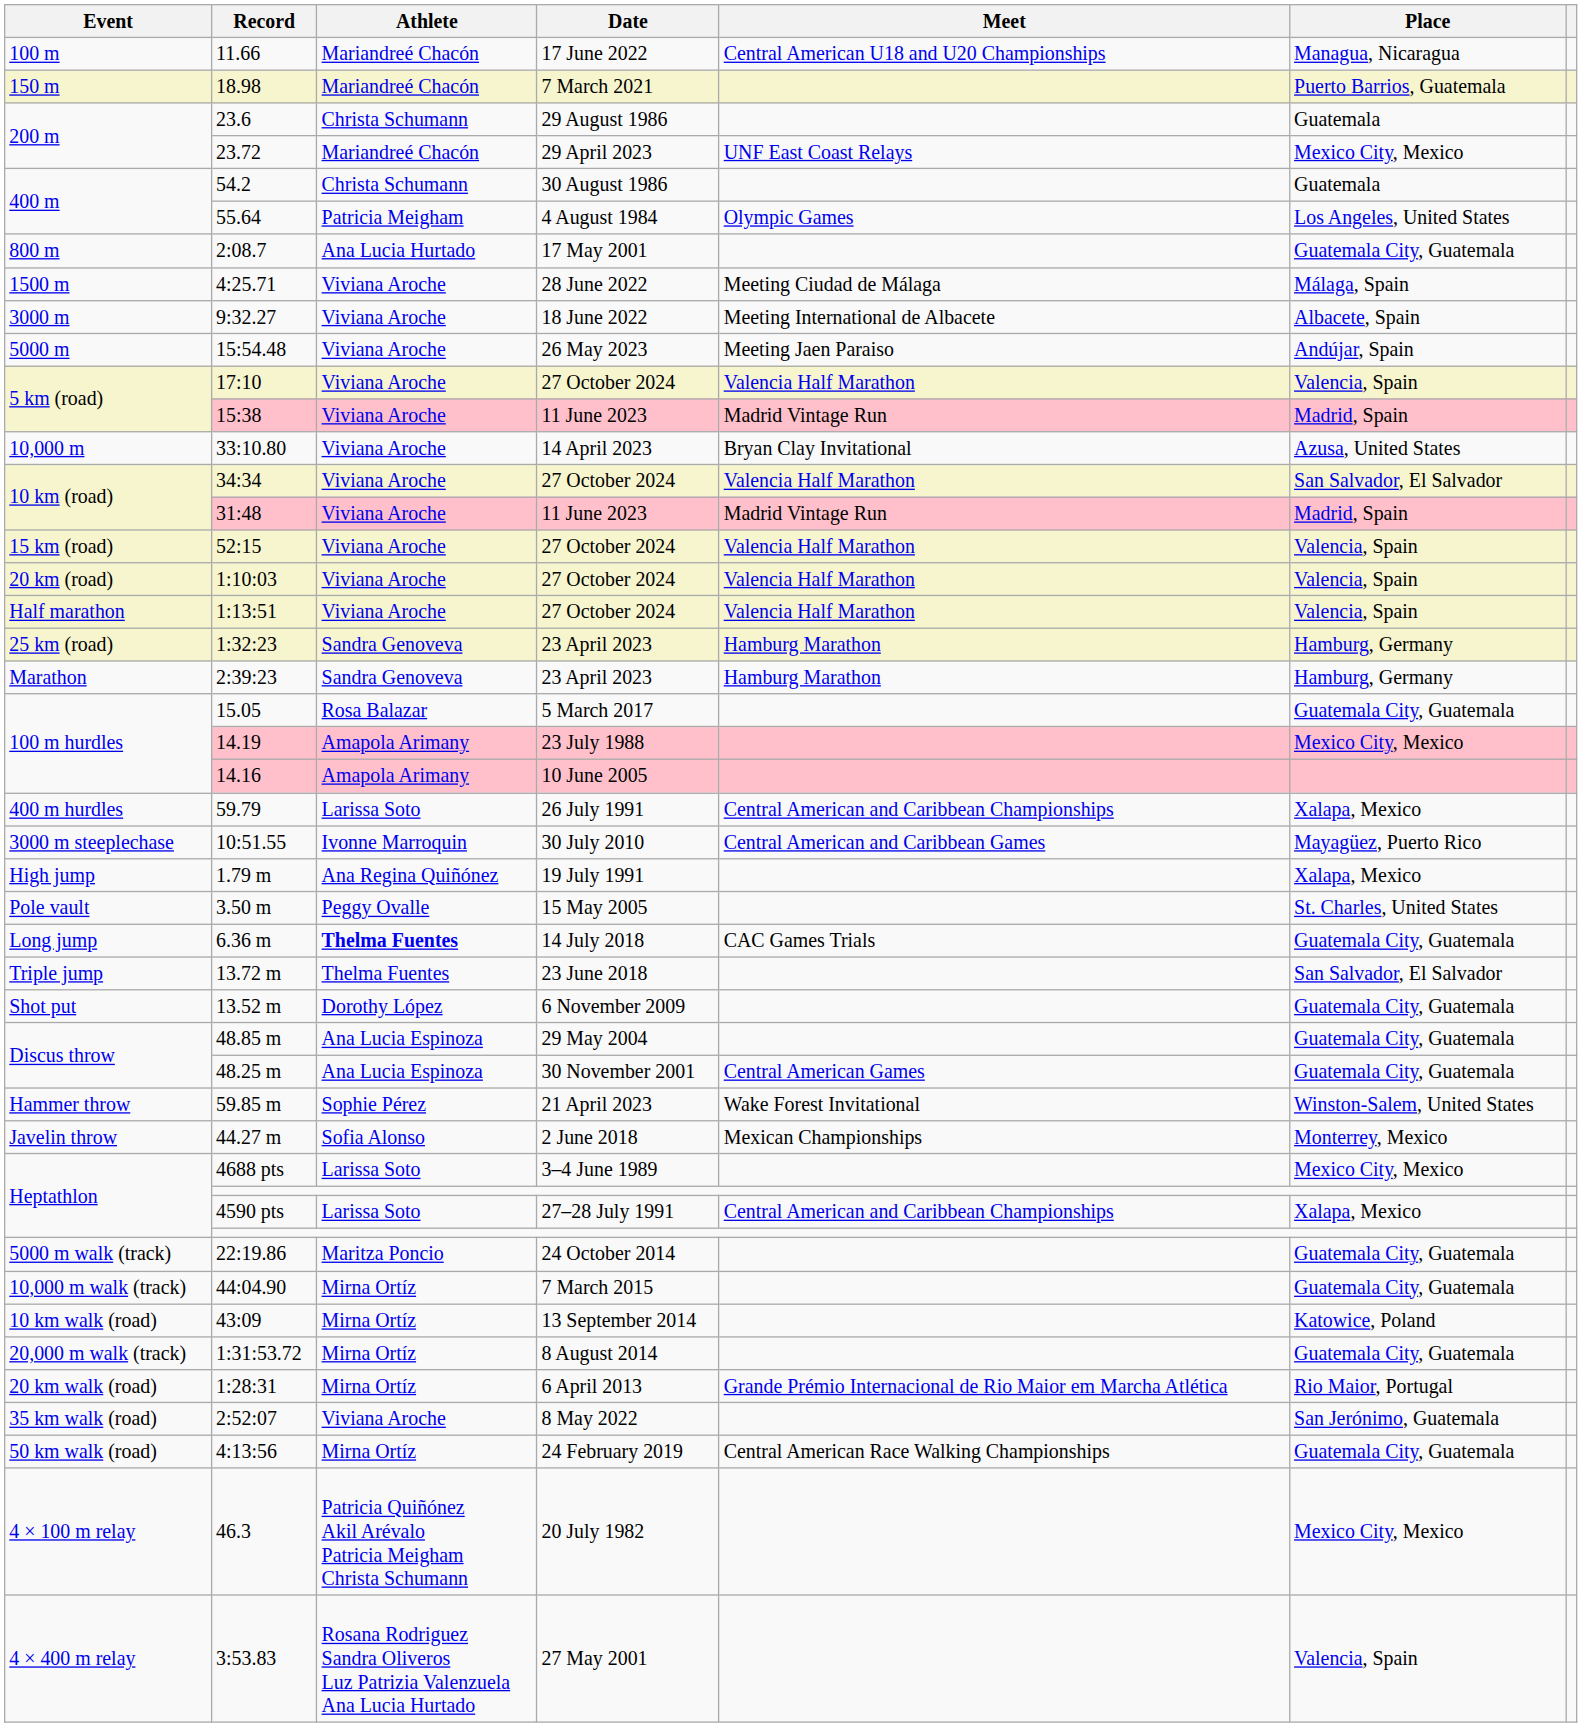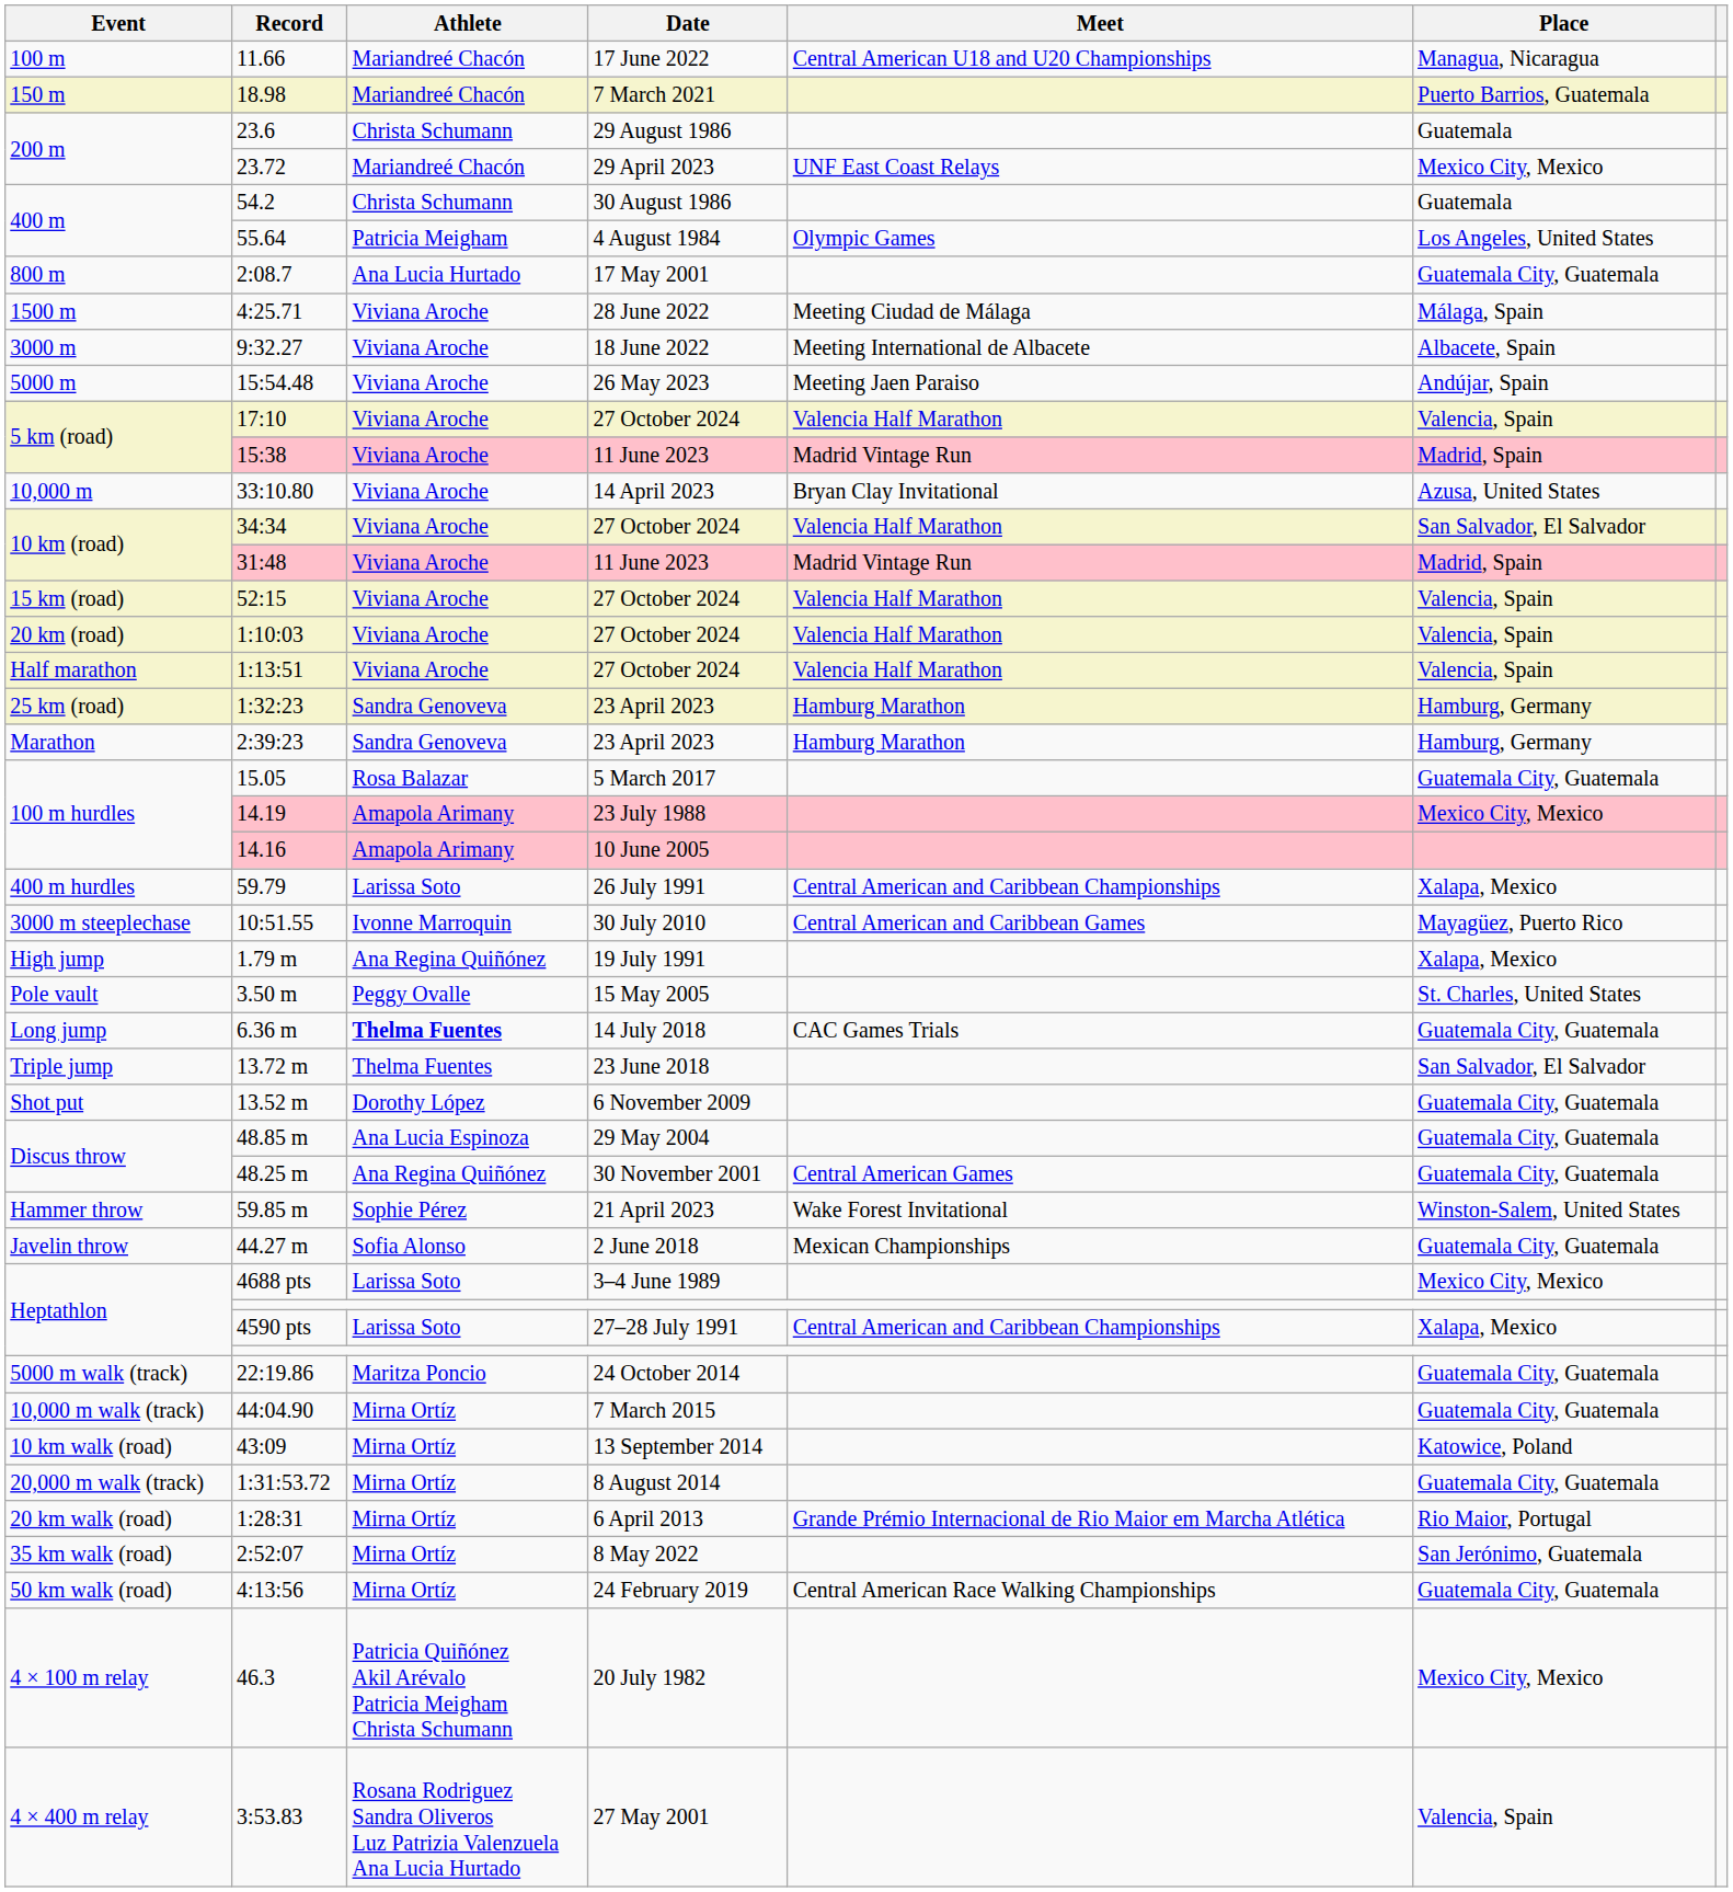 <table class="wikitable" style="font-size:95%; width: 95%;">
 <tr>
 <th>Event</th>
 <th>Record</th>
 <th>Athlete</th>
 <th>Date</th>
 <th>Meet</th>
 <th>Place</th>
 <th></th>
 </tr>
 <tr>
 <td><a href='#'>100 m</a></td>
 <td>11.66 </td>
 <td><a href='#'>Mariandreé Chacón</a></td>
 <td>17 June 2022</td>
 <td><a href='#'>Central American U18 and U20 Championships</a></td>
 <td><a href='#'>Managua</a>, Nicaragua</td>
 <td></td>
 </tr>
 <tr style="background:#f6F5CE;">
 <td><a href='#'>150 m</a></td>
 <td>18.98 </td>
 <td><a href='#'>Mariandreé Chacón</a></td>
 <td>7 March 2021</td>
 <td></td>
 <td><a href='#'>Puerto Barrios</a>, Guatemala</td>
 <td></td>
 </tr>
 <tr>
 <td rowspan=2><a href='#'>200 m</a></td>
 <td>23.6 </td>
 <td><a href='#'>Christa Schumann</a></td>
 <td>29 August 1986</td>
 <td></td>
 <td>Guatemala</td>
 <td></td>
 </tr>
 <tr>
 <td>23.72 </td>
 <td><a href='#'>Mariandreé Chacón</a></td>
 <td>29 April 2023</td>
 <td><a href='#'>UNF East Coast Relays</a></td>
 <td><a href='#'>Mexico City</a>, Mexico</td>
 <td></td>
 </tr>
 <tr>
 <td rowspan=2><a href='#'>400 m</a></td>
 <td>54.2 </td>
 <td><a href='#'>Christa Schumann</a></td>
 <td>30 August 1986</td>
 <td></td>
 <td>Guatemala</td>
 <td></td>
 </tr>
 <tr>
 <td>55.64</td>
 <td><a href='#'>Patricia Meigham</a></td>
 <td>4 August 1984</td>
 <td><a href='#'>Olympic Games</a></td>
 <td><a href='#'>Los Angeles</a>, United States</td>
 <td></td>
 </tr>
 <tr>
 <td><a href='#'>800 m</a></td>
 <td>2:08.7 </td>
 <td><a href='#'>Ana Lucia Hurtado</a></td>
 <td>17 May 2001</td>
 <td></td>
 <td><a href='#'>Guatemala City</a>, Guatemala</td>
 <td></td>
 </tr>
 <tr>
 <td><a href='#'>1500 m</a></td>
 <td>4:25.71</td>
 <td><a href='#'>Viviana Aroche</a></td>
 <td>28 June 2022</td>
 <td>Meeting Ciudad de Málaga</td>
 <td><a href='#'>Málaga</a>, Spain</td>
 <td></td>
 </tr>
 <tr>
 <td><a href='#'>3000 m</a></td>
 <td>9:32.27</td>
 <td><a href='#'>Viviana Aroche</a></td>
 <td>18 June 2022</td>
 <td>Meeting International de Albacete</td>
 <td><a href='#'>Albacete</a>, Spain</td>
 <td></td>
 </tr>
 <tr>
 <td><a href='#'>5000 m</a></td>
 <td>15:54.48</td>
 <td><a href='#'>Viviana Aroche</a></td>
 <td>26 May 2023</td>
 <td>Meeting Jaen Paraiso</td>
 <td><a href='#'>Andújar</a>, Spain</td>
 <td></td>
 </tr>
 <tr style="background:#f6F5CE;">
 <td rowspan=2><a href='#'>5 km</a> (road)</td>
 <td>17:10 </td>
 <td><a href='#'>Viviana Aroche</a></td>
 <td>27 October 2024</td>
 <td><a href='#'>Valencia Half Marathon</a></td>
 <td><a href='#'>Valencia</a>, Spain</td>
 <td></td>
 </tr>
 <tr style="background:pink">
 <td>15:38</td>
 <td><a href='#'>Viviana Aroche</a></td>
 <td>11 June 2023</td>
 <td>Madrid Vintage Run</td>
 <td><a href='#'>Madrid</a>, Spain</td>
 <td></td>
 </tr>
 <tr>
 <td><a href='#'>10,000 m</a></td>
 <td>33:10.80</td>
 <td><a href='#'>Viviana Aroche</a></td>
 <td>14 April 2023</td>
 <td>Bryan Clay Invitational</td>
 <td><a href='#'>Azusa</a>, United States</td>
 <td></td>
 </tr>
 <tr style="background:#f6F5CE;">
 <td rowspan=2><a href='#'>10 km</a> (road)</td>
 <td>34:34  </td>
 <td><a href='#'>Viviana Aroche</a></td>
 <td>27 October 2024</td>
 <td><a href='#'>Valencia Half Marathon</a></td>
 <td><a href='#'>San Salvador</a>, El Salvador</td>
 <td></td>
 </tr>
 <tr style="background:pink">
 <td>31:48</td>
 <td><a href='#'>Viviana Aroche</a></td>
 <td>11 June 2023</td>
 <td>Madrid Vintage Run</td>
 <td><a href='#'>Madrid</a>, Spain</td>
 <td></td>
 </tr>
 <tr style="background:#f6F5CE;">
 <td><a href='#'>15 km</a> (road)</td>
 <td>52:15  </td>
 <td><a href='#'>Viviana Aroche</a></td>
 <td>27 October 2024</td>
 <td><a href='#'>Valencia Half Marathon</a></td>
 <td><a href='#'>Valencia</a>, Spain</td>
 <td></td>
 </tr>
 <tr style="background:#f6F5CE;">
 <td><a href='#'>20 km</a> (road)</td>
 <td>1:10:03  </td>
 <td><a href='#'>Viviana Aroche</a></td>
 <td>27 October 2024</td>
 <td><a href='#'>Valencia Half Marathon</a></td>
 <td><a href='#'>Valencia</a>, Spain</td>
 <td></td>
 </tr>
 <tr style="background:#f6F5CE;">
 <td><a href='#'>Half marathon</a></td>
 <td>1:13:51 </td>
 <td><a href='#'>Viviana Aroche</a></td>
 <td>27 October 2024</td>
 <td><a href='#'>Valencia Half Marathon</a></td>
 <td><a href='#'>Valencia</a>, Spain</td>
 <td></td>
 </tr>
 <tr style="background:#f6F5CE;">
 <td><a href='#'>25 km</a> (road)</td>
 <td>1:32:23</td>
 <td><a href='#'>Sandra Genoveva</a></td>
 <td>23 April 2023</td>
 <td><a href='#'>Hamburg Marathon</a></td>
 <td><a href='#'>Hamburg</a>, Germany</td>
 <td></td>
 </tr>
 <tr>
 <td><a href='#'>Marathon</a></td>
 <td>2:39:23</td>
 <td><a href='#'>Sandra Genoveva</a></td>
 <td>23 April 2023</td>
 <td><a href='#'>Hamburg Marathon</a></td>
 <td><a href='#'>Hamburg</a>, Germany</td>
 <td></td>
 </tr>
 <tr>
 <td rowspan=3><a href='#'>100 m hurdles</a></td>
 <td>15.05</td>
 <td><a href='#'>Rosa Balazar</a></td>
 <td>5 March 2017</td>
 <td></td>
 <td><a href='#'>Guatemala City</a>, Guatemala</td>
 <td></td>
 </tr>
 <tr style="background:pink">
 <td>14.19 </td>
 <td><a href='#'>Amapola Arimany</a></td>
 <td>23 July 1988</td>
 <td></td>
 <td><a href='#'>Mexico City</a>, Mexico</td>
 <td></td>
 </tr>
 <tr style="background:pink">
 <td>14.16</td>
 <td><a href='#'>Amapola Arimany</a></td>
 <td>10 June 2005</td>
 <td></td>
 <td></td>
 <td></td>
 </tr>
 <tr>
 <td><a href='#'>400 m hurdles</a></td>
 <td>59.79</td>
 <td><a href='#'>Larissa Soto</a></td>
 <td>26 July 1991</td>
 <td><a href='#'>Central American and Caribbean Championships</a></td>
 <td><a href='#'>Xalapa</a>, Mexico</td>
 <td></td>
 </tr>
 <tr>
 <td><a href='#'>3000 m steeplechase</a></td>
 <td>10:51.55</td>
 <td><a href='#'>Ivonne Marroquin</a></td>
 <td>30 July 2010</td>
 <td><a href='#'>Central American and Caribbean Games</a></td>
 <td><a href='#'>Mayagüez</a>, Puerto Rico</td>
 <td></td>
 </tr>
 <tr>
 <td><a href='#'>High jump</a></td>
 <td>1.79 m</td>
 <td><a href='#'>Ana Regina Quiñónez</a></td>
 <td>19 July 1991</td>
 <td></td>
 <td><a href='#'>Xalapa</a>, Mexico</td>
 <td></td>
 </tr>
 <tr>
 <td><a href='#'>Pole vault</a></td>
 <td>3.50 m</td>
 <td><a href='#'>Peggy Ovalle</a></td>
 <td>15 May 2005</td>
 <td></td>
 <td><a href='#'>St. Charles</a>, United States</td>
 <td></td>
 </tr>
 <tr>
 <td><a href='#'>Long jump</a></td>
 <td>6.36 m </td>
 <td><strong><a href='#'>Thelma Fuentes</a></strong></td>
 <td>14 July 2018</td>
 <td>CAC Games Trials</td>
 <td><a href='#'>Guatemala City</a>, Guatemala</td>
 <td></td>
 </tr>
 <tr>
 <td><a href='#'>Triple jump</a></td>
 <td>13.72 m </td>
 <td><a href='#'>Thelma Fuentes</a></td>
 <td>23 June 2018</td>
 <td></td>
 <td><a href='#'>San Salvador</a>, El Salvador</td>
 <td></td>
 </tr>
 <tr>
 <td><a href='#'>Shot put</a></td>
 <td>13.52 m</td>
 <td><a href='#'>Dorothy López</a></td>
 <td>6 November 2009</td>
 <td></td>
 <td><a href='#'>Guatemala City</a>, Guatemala</td>
 <td></td>
 </tr>
 <tr>
 <td rowspan=2><a href='#'>Discus throw</a></td>
 <td>48.85 m</td>
 <td><a href='#'>Ana Lucia Espinoza</a></td>
 <td>29 May 2004</td>
 <td></td>
 <td><a href='#'>Guatemala City</a>, Guatemala</td>
 <td></td>
 </tr>
 <tr>
 <td>48.25 m</td>
-<td><a href='#'>Ana Lucia Espinoza</a></td>
+<td><a href='#'>Ana Regina Quiñónez</a></td>
 <td>30 November 2001</td>
 <td><a href='#'>Central American Games</a></td>
 <td><a href='#'>Guatemala City</a>, Guatemala</td>
 <td></td>
 </tr>
 <tr>
 <td><a href='#'>Hammer throw</a></td>
 <td>59.85 m</td>
 <td><a href='#'>Sophie Pérez</a></td>
 <td>21 April 2023</td>
 <td>Wake Forest Invitational</td>
 <td><a href='#'>Winston-Salem</a>, United States</td>
 <td></td>
 </tr>
 <tr>
 <td><a href='#'>Javelin throw</a></td>
 <td>44.27 m</td>
 <td><a href='#'>Sofia Alonso</a></td>
 <td>2 June 2018</td>
 <td>Mexican Championships</td>
-<td><a href='#'>Monterrey</a>, Mexico</td>
+<td><a href='#'>Guatemala City</a>, Guatemala</td>
 <td></td>
 </tr>
 <tr>
 <td rowspan=4><a href='#'>Heptathlon</a></td>
 <td>4688 pts </td>
 <td><a href='#'>Larissa Soto</a></td>
 <td>3–4 June 1989</td>
 <td></td>
 <td><a href='#'>Mexico City</a>, Mexico</td>
 <td></td>
 </tr>
 <tr>
 <td colspan=5></td>
 <td></td>
 </tr>
 <tr>
 <td>4590 pts</td>
 <td><a href='#'>Larissa Soto</a></td>
 <td>27–28 July 1991</td>
 <td><a href='#'>Central American and Caribbean Championships</a></td>
 <td><a href='#'>Xalapa</a>, Mexico</td>
 <td></td>
 </tr>
 <tr>
 <td colspan=5></td>
 <td></td>
 </tr>
 <tr>
 <td><a href='#'>5000 m walk</a> (track)</td>
 <td>22:19.86</td>
 <td><a href='#'>Maritza Poncio</a></td>
 <td>24 October 2014</td>
 <td></td>
 <td><a href='#'>Guatemala City</a>, Guatemala</td>
 <td></td>
 </tr>
 <tr>
 <td><a href='#'>10,000 m walk</a> (track)</td>
 <td>44:04.90</td>
 <td><a href='#'>Mirna Ortíz</a></td>
 <td>7 March 2015</td>
 <td></td>
 <td><a href='#'>Guatemala City</a>, Guatemala</td>
 <td></td>
 </tr>
 <tr>
 <td><a href='#'>10 km walk</a> (road)</td>
 <td>43:09</td>
 <td><a href='#'>Mirna Ortíz</a></td>
 <td>13 September 2014</td>
 <td></td>
 <td><a href='#'>Katowice</a>, Poland</td>
 <td></td>
 </tr>
 <tr>
 <td><a href='#'>20,000 m walk</a> (track)</td>
 <td>1:31:53.72</td>
 <td><a href='#'>Mirna Ortíz</a></td>
 <td>8 August 2014</td>
 <td></td>
 <td><a href='#'>Guatemala City</a>, Guatemala</td>
 <td></td>
 </tr>
 <tr>
 <td><a href='#'>20 km walk</a> (road)</td>
 <td>1:28:31</td>
 <td><a href='#'>Mirna Ortíz</a></td>
 <td>6 April 2013</td>
 <td><a href='#'>Grande Prémio Internacional de Rio Maior em Marcha Atlética</a></td>
 <td><a href='#'>Rio Maior</a>, Portugal</td>
 <td></td>
 </tr>
 <tr>
 <td><a href='#'>35 km walk</a> (road)</td>
 <td>2:52:07</td>
-<td><a href='#'>Viviana Aroche</a></td>
+<td><a href='#'>Mirna Ortíz</a></td>
 <td>8 May 2022</td>
 <td></td>
 <td><a href='#'>San Jerónimo</a>, Guatemala</td>
 <td></td>
 </tr>
 <tr>
 <td><a href='#'>50 km walk</a> (road)</td>
 <td>4:13:56 </td>
 <td><a href='#'>Mirna Ortíz</a></td>
 <td>24 February 2019</td>
 <td>Central American Race Walking Championships</td>
 <td><a href='#'>Guatemala City</a>, Guatemala</td>
 <td></td>
 </tr>
 <tr>
 <td><a href='#'>4 × 100 m relay</a></td>
 <td>46.3 </td>
 <td><br><a href='#'>Patricia Quiñónez</a><br><a href='#'>Akil Arévalo</a><br><a href='#'>Patricia Meigham</a><br><a href='#'>Christa Schumann</a></td>
 <td>20 July 1982</td>
 <td></td>
 <td><a href='#'>Mexico City</a>, Mexico</td>
 <td></td>
 </tr>
 <tr>
 <td><a href='#'>4 × 400 m relay</a></td>
 <td>3:53.83</td>
 <td><br><a href='#'>Rosana Rodriguez</a><br><a href='#'>Sandra Oliveros</a><br><a href='#'>Luz Patrizia Valenzuela</a><br><a href='#'>Ana Lucia Hurtado</a></td>
 <td>27 May 2001</td>
 <td></td>
 <td><a href='#'>Valencia</a>, Spain</td>
 <td></td>
 </tr>
 </table>
